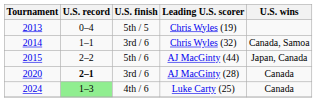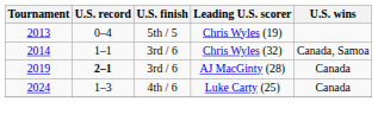 <table class="wikitable sortable" style="text-align: center;">
 <tr>
 <th>Tournament</th>
 <th>U.S. record</th>
 <th>U.S. finish</th>
 <th>Leading U.S. scorer</th>
 <th>U.S. wins</th>
 </tr>
 <tr>
 <td><a href='#'>2013</a></td>
 <td>0–4</td>
 <td>5th / 5</td>
 <td><a href='#'>Chris Wyles</a> (19)</td>
 <td></td>
 </tr>
 <tr>
 <td><a href='#'>2014</a></td>
 <td>1–1</td>
 <td>3rd / 6</td>
 <td><a href='#'>Chris Wyles</a> (32)</td>
 <td>Canada, Samoa</td>
 </tr>
 <tr>
-<td><a href='#'>2015</a></td>
-<td>2–2</td>
-<td>5th / 6</td>
-<td><a href='#'>AJ MacGinty</a> (44)</td>
-<td>Japan, Canada</td>
-</tr>
-<tr>
-<td><a href='#'>2020</a></td>
+<td><a href='#'>2019</a></td>
 <td><strong>2–1</strong></td>
 <td>3rd / 6</td>
 <td><a href='#'>AJ MacGinty</a> (28)</td>
 <td>Canada</td>
 </tr>
 <tr>
 <td><a href='#'>2024</a></td>
-<td style="background: lightgreen;">1–3</td>
+<td>1–3</td>
 <td>4th / 6</td>
 <td><a href='#'>Luke Carty</a> (25)</td>
 <td>Canada</td>
 </tr>
 <tr>
 </tr>
 </table>
